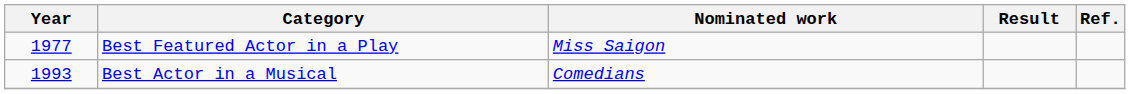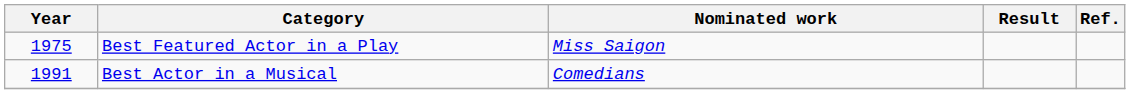 <table class=wikitable>
 <tr>
 <th scope="col" style="width:5em;">Year</th>
 <th scope="col" style="width:26em;">Category</th>
 <th scope="col" style="width:25em;">Nominated work</th>
 <th scope="col" style="width:5em;">Result</th>
 <th>Ref.</th>
 </tr>
 <tr>
-<td style="text-align:center;"><a href='#'>1977</a></td>
+<td style="text-align:center;"><a href='#'>1975</a></td>
 <td><a href='#'>Best Featured Actor in a Play</a></td>
 <td><em><a href='#'>Miss Saigon</a></em></td>
 <td></td>
 <td style="text-align:center;"></td>
 </tr>
 <tr>
-<td style="text-align:center;"><a href='#'>1993</a></td>
+<td style="text-align:center;"><a href='#'>1991</a></td>
 <td><a href='#'>Best Actor in a Musical</a></td>
 <td><em><a href='#'>Comedians</a></em></td>
 <td></td>
 <td style="text-align:center;"></td>
 </tr>
 <tr>
 </tr>
 </table>
